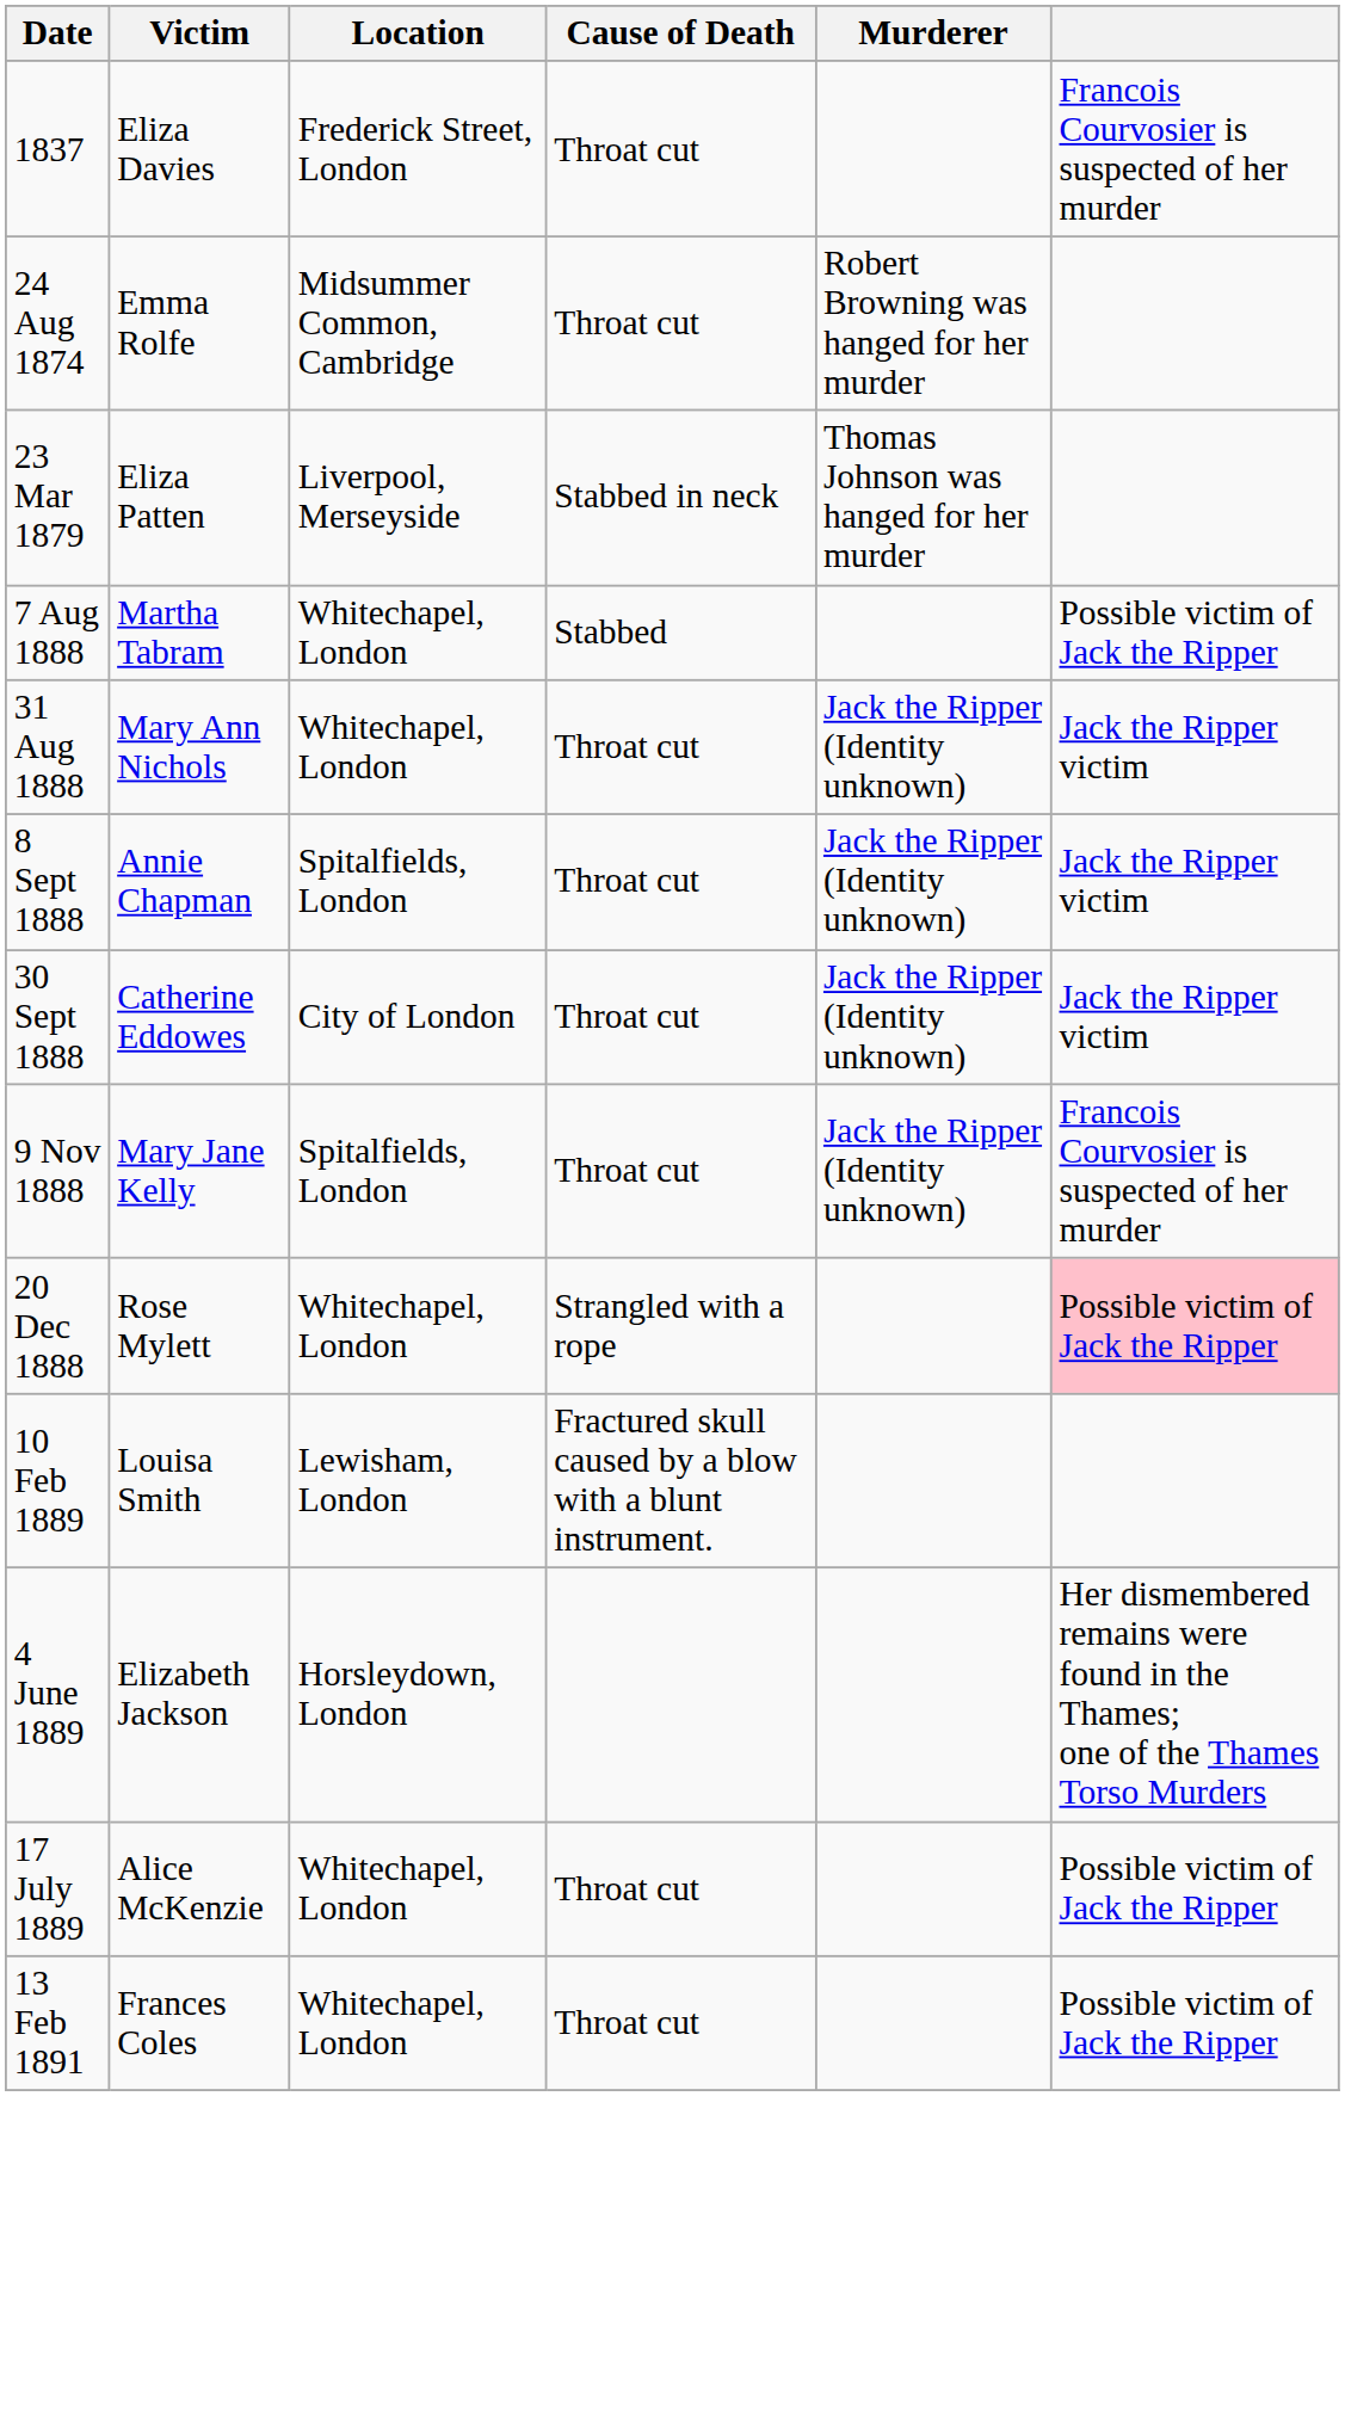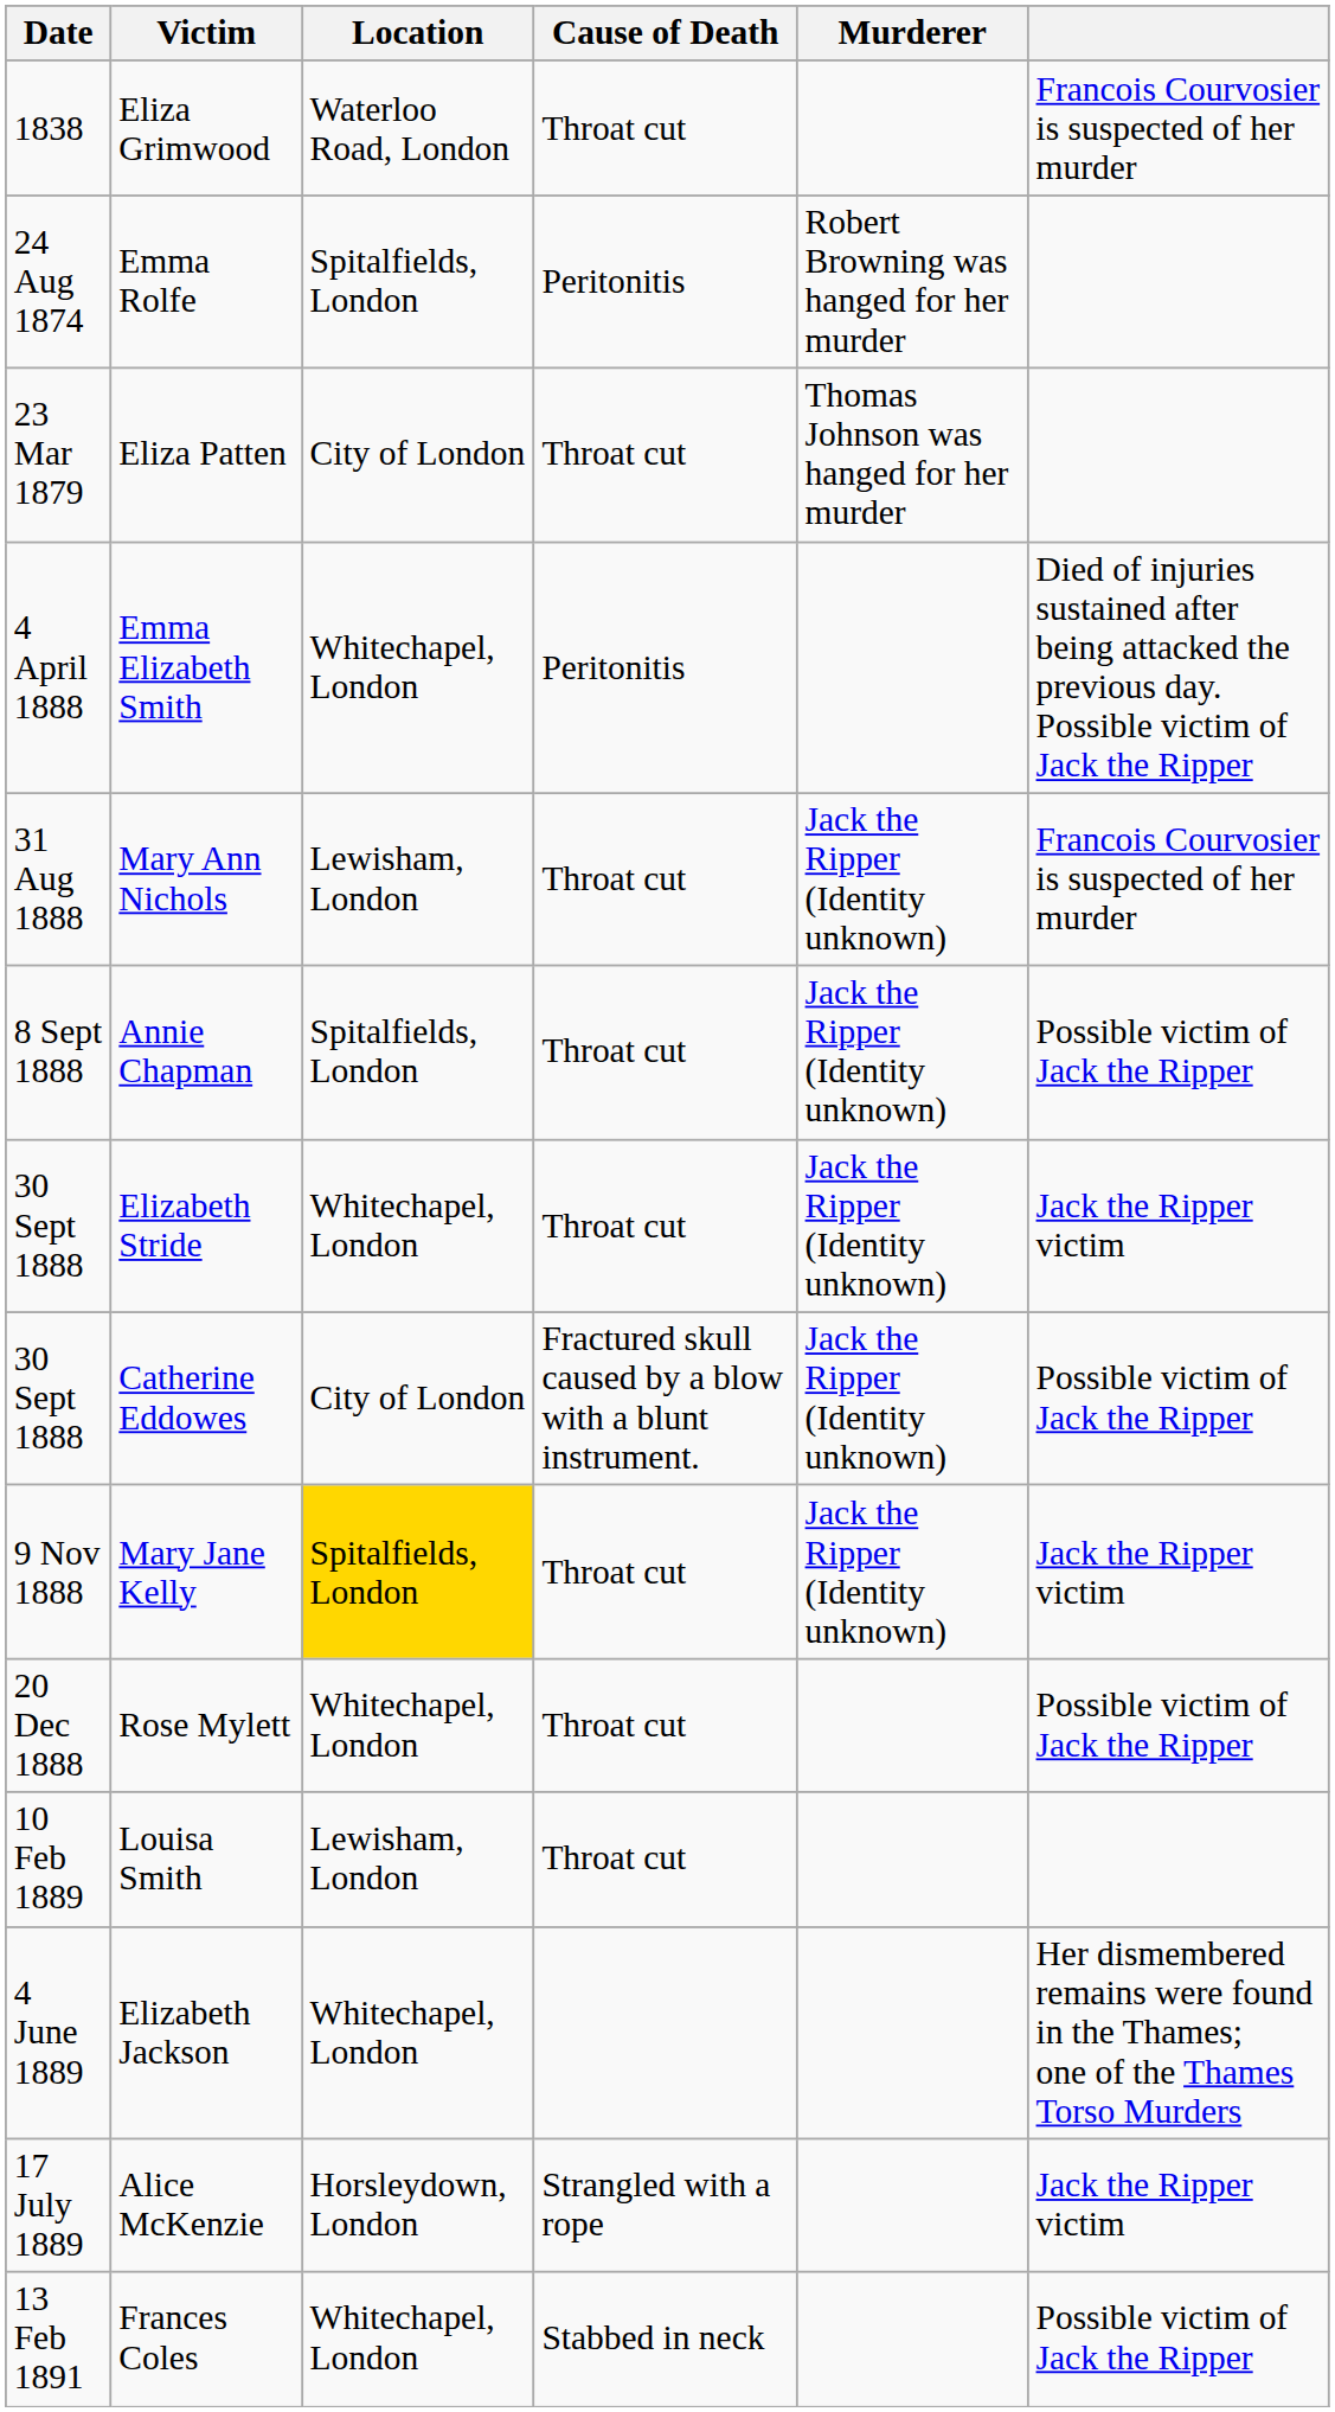 <table class="wikitable">
 <tr>
 <th>Date</th>
 <th>Victim</th>
 <th>Location</th>
 <th>Cause of Death</th>
 <th>Murderer</th>
 <th></th>
 </tr>
 <tr>
-<td>1837</td>
-<td>Eliza Davies</td>
-<td>Frederick Street, London</td>
+<td>1838</td>
+<td>Eliza Grimwood</td>
+<td>Waterloo Road, London</td>
 <td>Throat cut</td>
 <td></td>
 <td><a href='#'>Francois Courvosier</a> is suspected of her murder</td>
 </tr>
 <tr>
 <td>24 Aug 1874</td>
 <td>Emma Rolfe </td>
-<td>Midsummer Common, Cambridge</td>
-<td>Throat cut</td>
+<td>Spitalfields, London</td>
+<td>Peritonitis</td>
 <td>Robert Browning was hanged for her murder</td>
 <td></td>
 </tr>
 <tr>
 <td>23 Mar 1879</td>
 <td>Eliza Patten</td>
-<td>Liverpool, Merseyside</td>
-<td>Stabbed in neck</td>
+<td>City of London</td>
+<td>Throat cut</td>
 <td>Thomas Johnson was hanged for her murder</td>
 <td></td>
 </tr>
 <tr>
-<td>7 Aug 1888</td>
-<td><a href='#'>Martha Tabram</a></td>
+<td>4 April 1888</td>
+<td><a href='#'>Emma Elizabeth Smith</a></td>
 <td>Whitechapel, London</td>
-<td>Stabbed</td>
+<td>Peritonitis</td>
 <td></td>
-<td>Possible victim of <a href='#'>Jack the Ripper</a></td>
+<td>Died of injuries sustained after being attacked the previous day.<br>Possible victim of <a href='#'>Jack the Ripper</a></td>
 </tr>
 <tr>
 <td>31 Aug 1888</td>
 <td><a href='#'>Mary Ann Nichols</a></td>
-<td>Whitechapel, London</td>
+<td>Lewisham, London</td>
 <td>Throat cut</td>
 <td><a href='#'>Jack the Ripper</a><br>(Identity unknown)</td>
-<td><a href='#'>Jack the Ripper</a> victim</td>
+<td><a href='#'>Francois Courvosier</a> is suspected of her murder</td>
 </tr>
 <tr>
 <td>8 Sept 1888</td>
 <td><a href='#'>Annie Chapman</a></td>
 <td>Spitalfields, London</td>
+<td>Throat cut</td>
+<td><a href='#'>Jack the Ripper</a><br>(Identity unknown)</td>
+<td>Possible victim of <a href='#'>Jack the Ripper</a></td>
+</tr>
+<tr>
+<td>30 Sept 1888</td>
+<td><a href='#'>Elizabeth Stride</a></td>
+<td>Whitechapel, London</td>
 <td>Throat cut</td>
 <td><a href='#'>Jack the Ripper</a><br>(Identity unknown)</td>
 <td><a href='#'>Jack the Ripper</a> victim</td>
 </tr>
 <tr>
 <td>30 Sept 1888</td>
 <td><a href='#'>Catherine Eddowes</a></td>
 <td>City of London</td>
+<td>Fractured skull caused by a blow with a blunt instrument.</td>
+<td><a href='#'>Jack the Ripper</a><br>(Identity unknown)</td>
+<td>Possible victim of <a href='#'>Jack the Ripper</a></td>
+</tr>
+<tr>
+<td>9 Nov 1888</td>
+<td><a href='#'>Mary Jane Kelly</a></td>
+<td style="background: gold;">Spitalfields, London</td>
 <td>Throat cut</td>
 <td><a href='#'>Jack the Ripper</a><br>(Identity unknown)</td>
 <td><a href='#'>Jack the Ripper</a> victim</td>
 </tr>
 <tr>
-<td>9 Nov 1888</td>
-<td><a href='#'>Mary Jane Kelly</a></td>
-<td>Spitalfields, London</td>
-<td>Throat cut</td>
-<td><a href='#'>Jack the Ripper</a><br>(Identity unknown)</td>
-<td><a href='#'>Francois Courvosier</a> is suspected of her murder</td>
-</tr>
-<tr>
 <td>20 Dec 1888</td>
 <td>Rose Mylett</td>
 <td>Whitechapel, London</td>
-<td>Strangled with a rope</td>
+<td>Throat cut</td>
 <td></td>
-<td style="background: pink;">Possible victim of <a href='#'>Jack the Ripper</a></td>
+<td>Possible victim of <a href='#'>Jack the Ripper</a></td>
 </tr>
 <tr>
 <td>10 Feb 1889</td>
 <td>Louisa Smith</td>
 <td>Lewisham, London</td>
-<td>Fractured skull caused by a blow with a blunt instrument.</td>
+<td>Throat cut</td>
 <td></td>
 <td></td>
 </tr>
 <tr>
 <td>4 June 1889</td>
 <td>Elizabeth Jackson</td>
-<td>Horsleydown, London</td>
+<td>Whitechapel, London</td>
 <td></td>
 <td></td>
 <td>Her dismembered remains were found in the Thames;<br>one of the <a href='#'>Thames Torso Murders</a></td>
 </tr>
 <tr>
 <td>17 July 1889</td>
 <td>Alice McKenzie</td>
-<td>Whitechapel, London</td>
-<td>Throat cut</td>
+<td>Horsleydown, London</td>
+<td>Strangled with a rope</td>
 <td></td>
-<td>Possible victim of <a href='#'>Jack the Ripper</a></td>
+<td><a href='#'>Jack the Ripper</a> victim</td>
 </tr>
 <tr>
 <td>13 Feb 1891</td>
 <td>Frances Coles</td>
 <td>Whitechapel, London</td>
-<td>Throat cut</td>
+<td>Stabbed in neck</td>
 <td></td>
 <td>Possible victim of <a href='#'>Jack the Ripper</a></td>
 </tr>
 </table>
